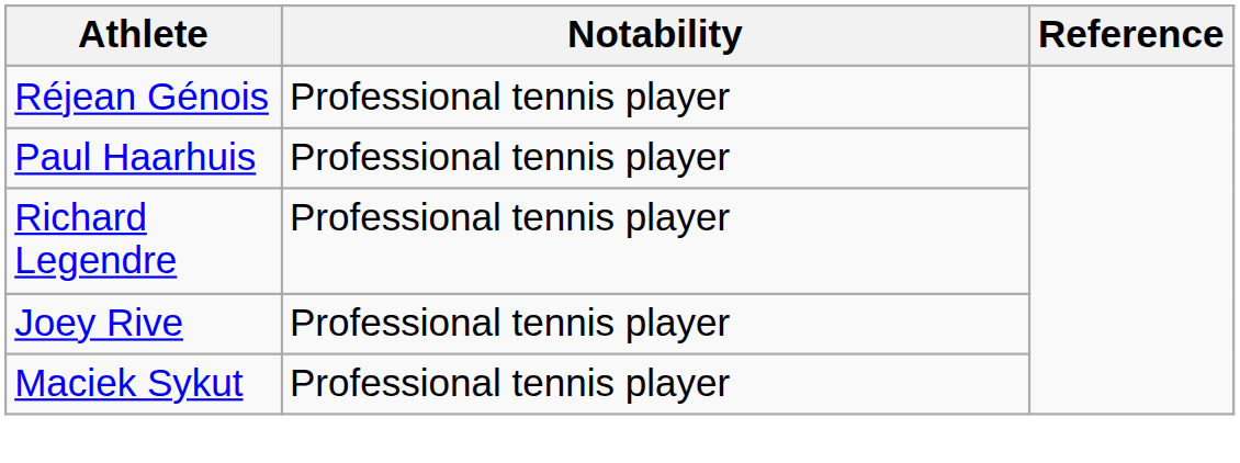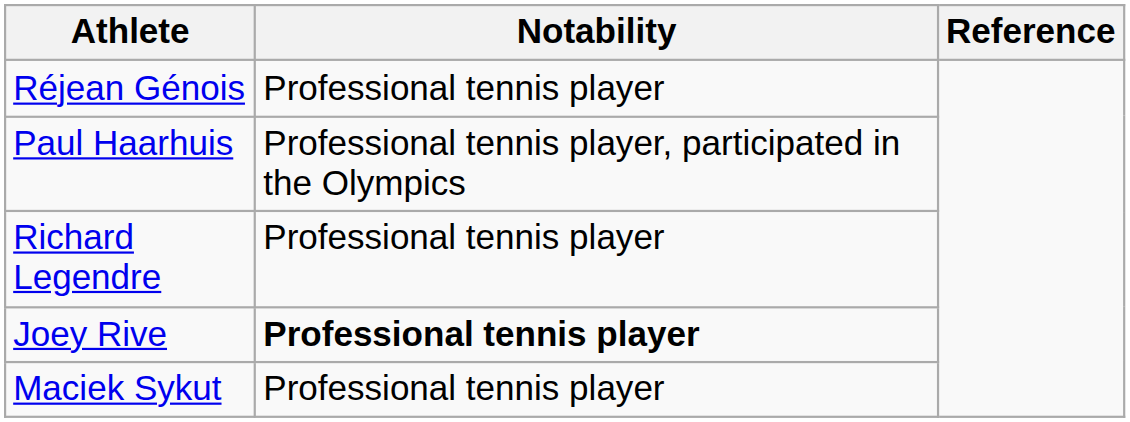 <table class="wikitable" style="width:82%">
 <tr valign="top">
 <th style="width:25%;">Athlete</th>
 <th style="width:75%;">Notability</th>
 <th style="width:*;" class="unsortable">Reference</th>
 </tr>
 <tr valign="top">
 <td><a href='#'>Réjean Génois</a></td>
 <td>Professional tennis player</td>
 </tr>
 <tr valign="top">
 <td><a href='#'>Paul Haarhuis</a></td>
-<td>Professional tennis player</td>
+<td>Professional tennis player, participated in the Olympics</td>
 </tr>
 <tr valign="top">
 <td><a href='#'>Richard Legendre</a></td>
 <td>Professional tennis player</td>
 </tr>
 <tr valign="top">
 <td><a href='#'>Joey Rive</a></td>
-<td>Professional tennis player</td>
+<td><strong>Professional tennis player</strong></td>
 </tr>
 <tr valign="top">
 <td><a href='#'>Maciek Sykut</a></td>
 <td>Professional tennis player</td>
 </tr>
 </table>
